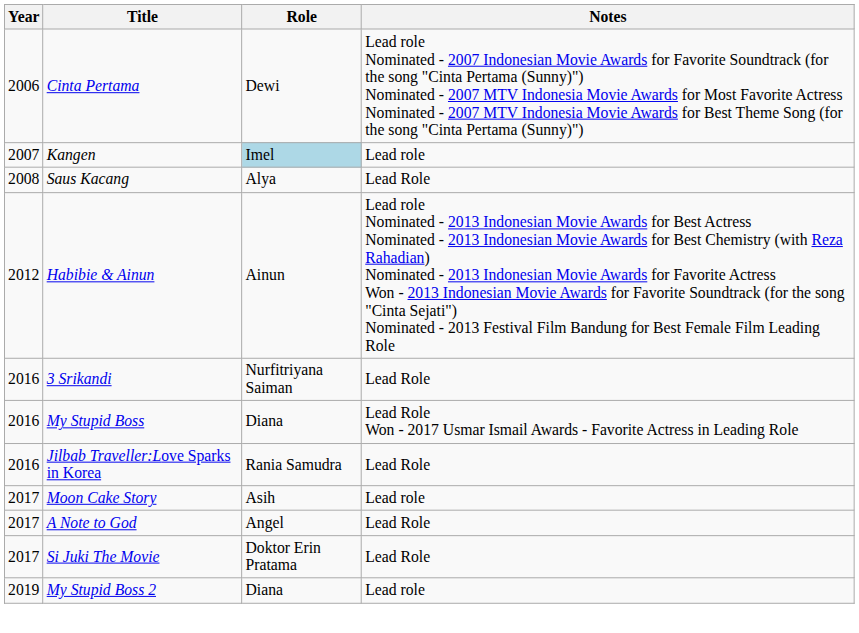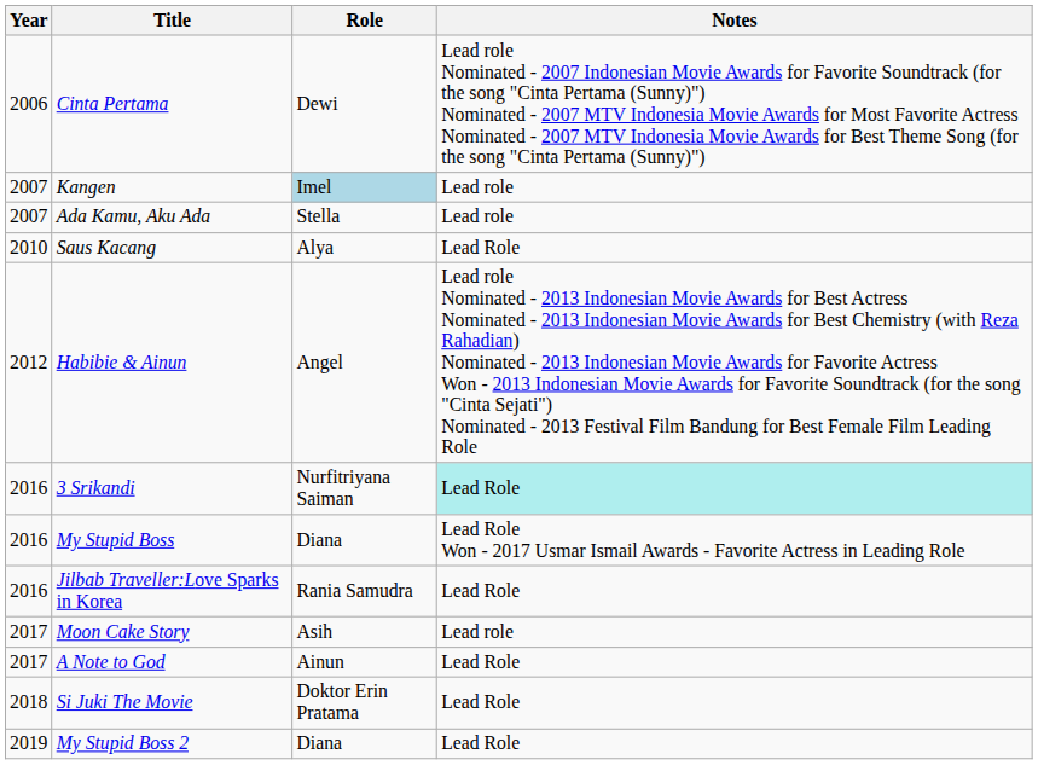 <table class="wikitable">
 <tr>
 <th>Year</th>
 <th>Title</th>
 <th>Role</th>
 <th>Notes</th>
 </tr>
 <tr>
 <td>2006</td>
 <td><em><a href='#'>Cinta Pertama</a></em></td>
 <td>Dewi</td>
 <td>Lead role<br>Nominated - <a href='#'>2007 Indonesian Movie Awards</a> for Favorite Soundtrack (for the song "Cinta Pertama (Sunny)")<br> Nominated - <a href='#'>2007 MTV Indonesia Movie Awards</a> for Most Favorite Actress <br> Nominated - <a href='#'>2007 MTV Indonesia Movie Awards</a> for Best Theme Song (for the song "Cinta Pertama (Sunny)")</td>
 </tr>
 <tr>
 <td>2007</td>
 <td><em>Kangen</em></td>
 <td style="background: lightblue;">Imel</td>
 <td>Lead role</td>
 </tr>
 <tr>
-<td>2008</td>
+<td>2007</td>
+<td><em>Ada Kamu, Aku Ada</em></td>
+<td>Stella</td>
+<td>Lead role</td>
+</tr>
+<tr>
+<td>2010</td>
 <td><em>Saus Kacang</em></td>
 <td>Alya</td>
 <td>Lead Role</td>
 </tr>
 <tr>
 <td>2012</td>
 <td><em><a href='#'>Habibie & Ainun</a></em></td>
-<td>Ainun</td>
+<td>Angel</td>
 <td>Lead role<br>Nominated - <a href='#'>2013 Indonesian Movie Awards</a> for Best Actress<br>Nominated - <a href='#'>2013 Indonesian Movie Awards</a> for Best Chemistry (with <a href='#'>Reza Rahadian</a>)<br>Nominated - <a href='#'>2013 Indonesian Movie Awards</a> for Favorite Actress <br> Won - <a href='#'>2013 Indonesian Movie Awards</a> for Favorite Soundtrack (for the song "Cinta Sejati")<br>Nominated - 2013 Festival Film Bandung for Best Female Film Leading Role</td>
 </tr>
 <tr>
 <td>2016</td>
 <td><em><a href='#'>3 Srikandi</a></em></td>
 <td>Nurfitriyana Saiman</td>
-<td>Lead Role</td>
+<td style="background: paleturquoise;">Lead Role</td>
 </tr>
 <tr>
 <td>2016</td>
 <td><em><a href='#'>My Stupid Boss</a></em></td>
 <td>Diana</td>
 <td>Lead Role<br>Won - 2017 Usmar Ismail Awards - Favorite Actress in Leading Role</td>
 </tr>
 <tr>
 <td>2016</td>
 <td><em><a href='#'>Jilbab Traveller:L</em>ove Sparks in Korea<em></a></em></td>
 <td>Rania Samudra</td>
 <td>Lead Role</td>
 </tr>
 <tr>
 <td>2017</td>
 <td><em><a href='#'>Moon Cake Story</a></em></td>
 <td>Asih</td>
 <td>Lead role</td>
 </tr>
 <tr>
 <td>2017</td>
 <td><em><a href='#'>A Note to God</a></em></td>
-<td>Angel</td>
+<td>Ainun</td>
 <td>Lead Role</td>
 </tr>
 <tr>
-<td>2017</td>
+<td>2018</td>
 <td><em><a href='#'>Si Juki The Movie</a></em></td>
 <td>Doktor Erin Pratama</td>
 <td>Lead Role</td>
 </tr>
 <tr>
 <td>2019</td>
 <td><em><a href='#'>My Stupid Boss 2</a></em></td>
 <td>Diana</td>
-<td>Lead role</td>
+<td>Lead Role</td>
 </tr>
 </table>
